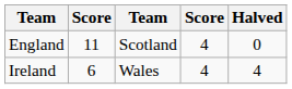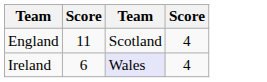 <table class="wikitable" style="text-align:center">
 <tr>
 <th>Team</th>
 <th>Score</th>
 <th>Team</th>
 <th>Score</th>
-<th>Halved</th>
 </tr>
 <tr>
 <td align=left> England</td>
 <td>11</td>
 <td align=left> Scotland</td>
 <td>4</td>
-<td>0</td>
 </tr>
 <tr>
 <td align=left> Ireland</td>
 <td>6</td>
-<td align=left> Wales</td>
-<td>4</td>
+<td align=left style="background: lavender;"> Wales</td>
 <td>4</td>
 </tr>
 </table>
